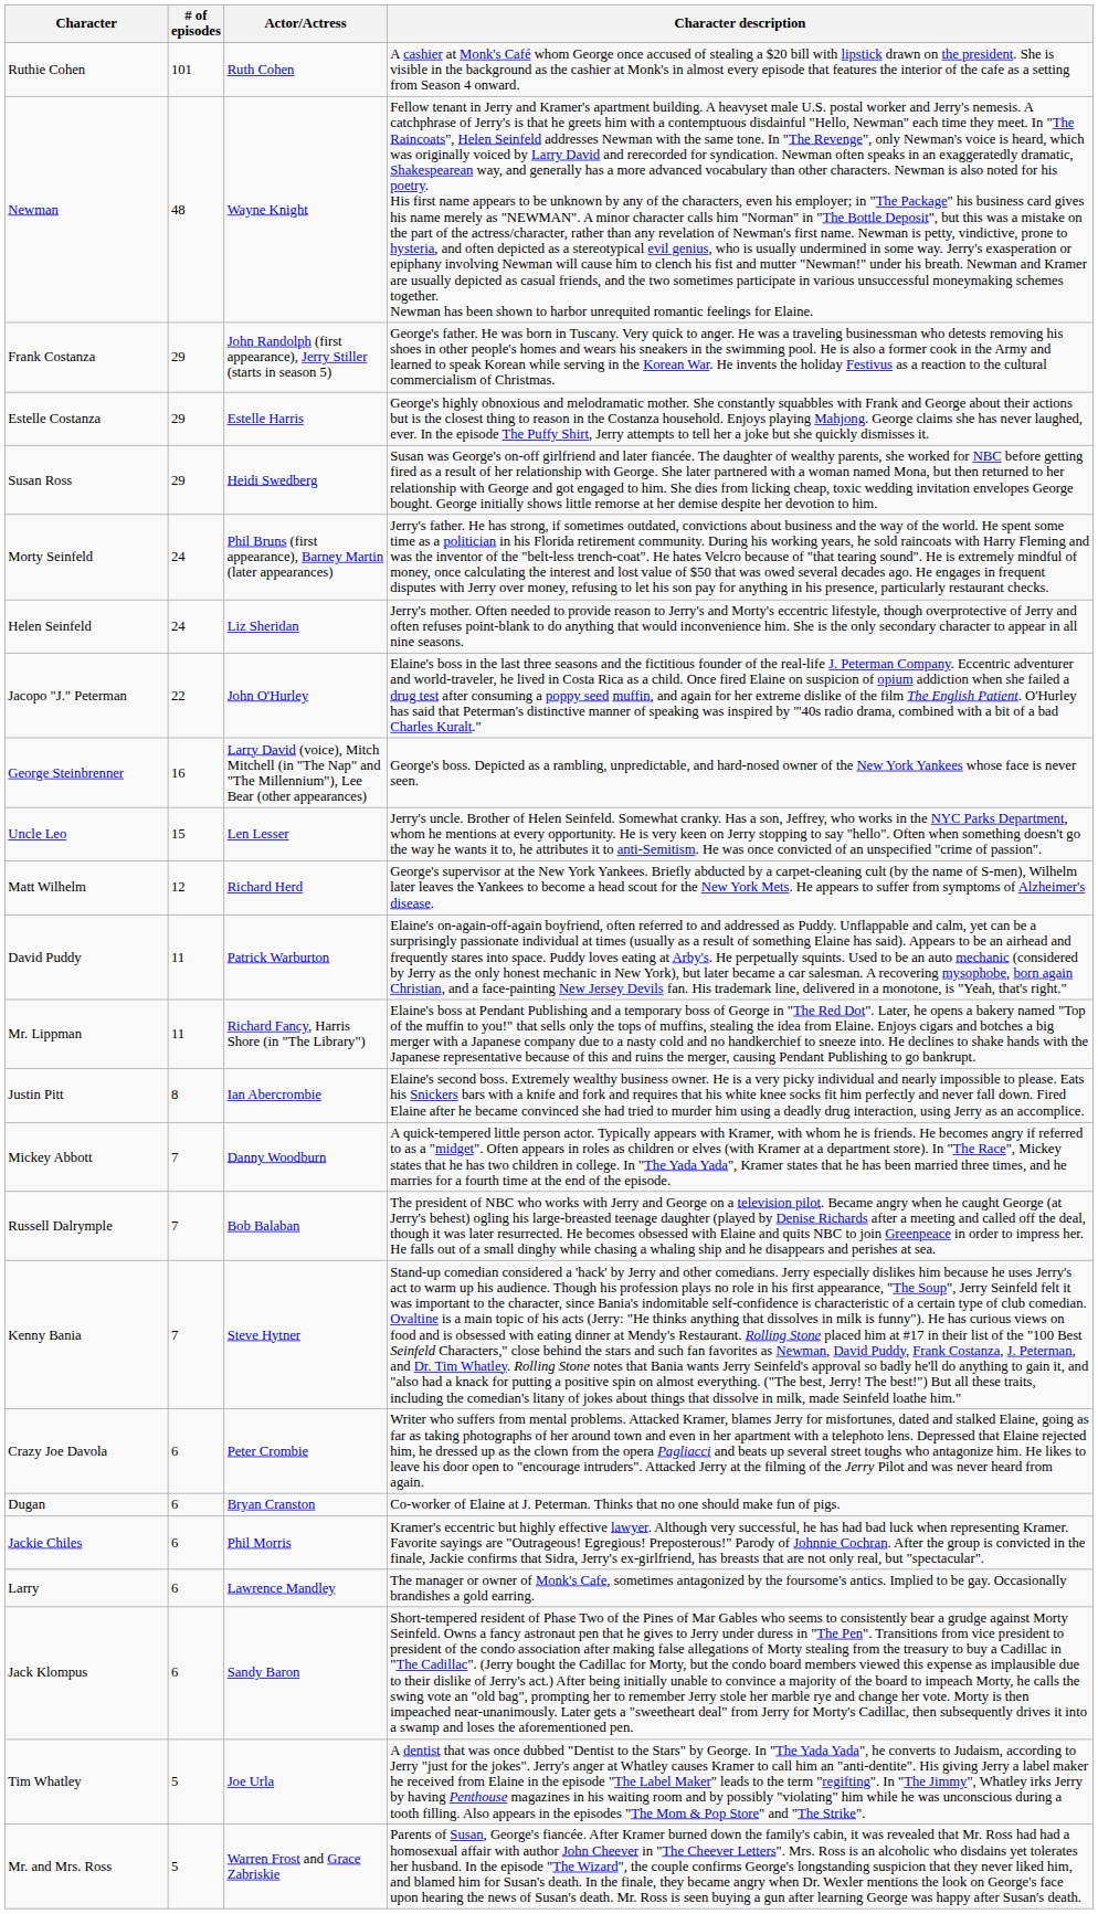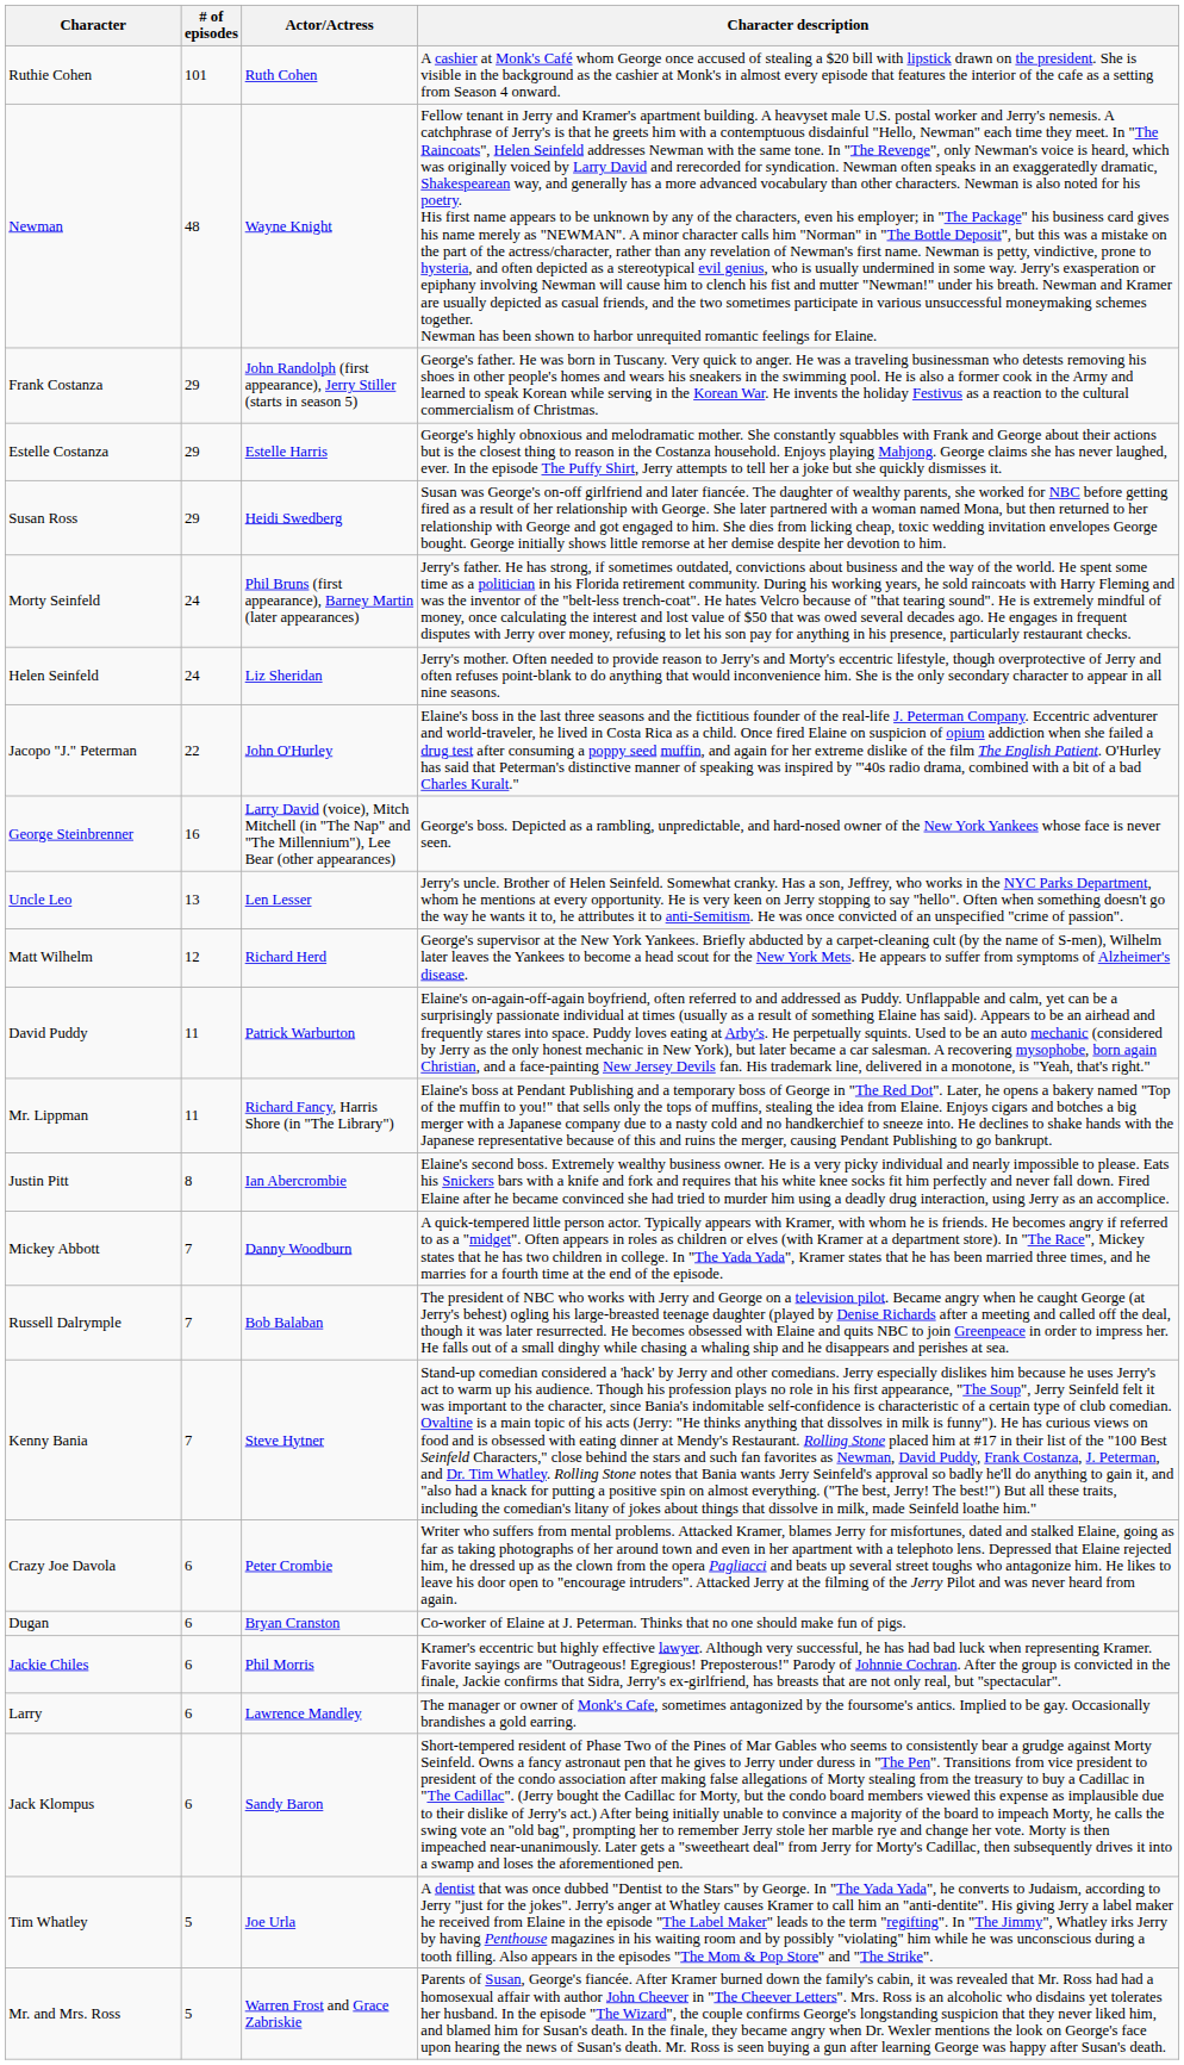 <table class="wikitable sortable">
 <tr id=""style="background:#ddd;">
 <th style="width:15%;">Character</th>
 <th style="width:5%;"># of episodes</th>
 <th style="width:15%;">Actor/Actress</th>
 <th style="width:65%;">Character description</th>
 </tr>
 <tr>
 <td>Ruthie Cohen</td>
 <td>101</td>
 <td><a href='#'>Ruth Cohen</a></td>
 <td>A <a href='#'>cashier</a> at <a href='#'>Monk's Café</a> whom George once accused of stealing a $20 bill with <a href='#'>lipstick</a> drawn on <a href='#'>the president</a>. She is visible in the background as the cashier at Monk's in almost every episode that features the interior of the cafe as a setting from Season 4 onward.</td>
 </tr>
 <tr>
 <td><a href='#'>Newman</a></td>
 <td>48</td>
 <td><a href='#'>Wayne Knight</a></td>
 <td>Fellow tenant in Jerry and Kramer's apartment building. A heavyset male U.S. postal worker and Jerry's nemesis. A catchphrase of Jerry's is that he greets him with a contemptuous disdainful "Hello, Newman" each time they meet. In "<a href='#'>The Raincoats</a>", <a href='#'>Helen Seinfeld</a> addresses Newman with the same tone. In "<a href='#'>The Revenge</a>", only Newman's voice is heard, which was originally voiced by <a href='#'>Larry David</a> and rerecorded for syndication. Newman often speaks in an exaggeratedly dramatic, <a href='#'>Shakespearean</a> way, and generally has a more advanced vocabulary than other characters. Newman is also noted for his <a href='#'>poetry</a>.<br>His first name appears to be unknown by any of the characters, even his employer; in "<a href='#'>The Package</a>" his business card gives his name merely as "NEWMAN". A minor character calls him "Norman" in "<a href='#'>The Bottle Deposit</a>", but this was a mistake on the part of the actress/character, rather than any revelation of Newman's first name. Newman is petty, vindictive, prone to <a href='#'>hysteria</a>, and often depicted as a stereotypical <a href='#'>evil genius</a>, who is usually undermined in some way. Jerry's exasperation or epiphany involving Newman will cause him to clench his fist and mutter "Newman!" under his breath. Newman and Kramer are usually depicted as casual friends, and the two sometimes participate in various unsuccessful moneymaking schemes together.<br>Newman has been shown to harbor unrequited romantic feelings for Elaine.</td>
 </tr>
 <tr id="Frankcostanza">
 <td>Frank Costanza</td>
 <td>29</td>
 <td><a href='#'>John Randolph</a> (first appearance), <a href='#'>Jerry Stiller</a> (starts in season 5)</td>
 <td>George's father. He was born in Tuscany. Very quick to anger. He was a traveling businessman who detests removing his shoes in other people's homes and wears his sneakers in the swimming pool. He is also a former cook in the Army and learned to speak Korean while serving in the <a href='#'>Korean War</a>. He invents the holiday <a href='#'>Festivus</a> as a reaction to the cultural commercialism of Christmas.</td>
 </tr>
 <tr id="Estellecostanza">
 <td>Estelle Costanza</td>
 <td>29</td>
 <td><a href='#'>Estelle Harris</a></td>
 <td>George's highly obnoxious and melodramatic mother. She constantly squabbles with Frank and George about their actions but is the closest thing to reason in the Costanza household. Enjoys playing <a href='#'>Mahjong</a>. George claims she has never laughed, ever. In the episode <a href='#'>The Puffy Shirt</a>, Jerry attempts to tell her a joke but she quickly dismisses it.</td>
 </tr>
 <tr id="Susanross">
 <td>Susan Ross</td>
 <td>29</td>
 <td><a href='#'>Heidi Swedberg</a></td>
 <td>Susan was George's on-off girlfriend and later fiancée. The daughter of wealthy parents, she worked for <a href='#'>NBC</a> before getting fired as a result of her relationship with George. She later partnered with a woman named Mona, but then returned to her relationship with George and got engaged to him. She dies from licking cheap, toxic wedding invitation envelopes George bought. George initially shows little remorse at her demise despite her devotion to him.</td>
 </tr>
 <tr id="Mortyseinfeld">
 <td>Morty Seinfeld</td>
 <td>24</td>
 <td><a href='#'>Phil Bruns</a> (first appearance), <a href='#'>Barney Martin</a> (later appearances)</td>
 <td>Jerry's father. He has strong, if sometimes outdated, convictions about business and the way of the world. He spent some time as a <a href='#'>politician</a> in his Florida retirement community. During his working years, he sold raincoats with Harry Fleming and was the inventor of the "belt-less trench-coat". He hates Velcro because of "that tearing sound". He is extremely mindful of money, once calculating the interest and lost value of $50 that was owed several decades ago. He engages in frequent disputes with Jerry over money, refusing to let his son pay for anything in his presence, particularly restaurant checks.</td>
 </tr>
 <tr id="Helenseinfeld">
 <td>Helen Seinfeld</td>
 <td>24</td>
 <td><a href='#'>Liz Sheridan</a></td>
 <td>Jerry's mother. Often needed to provide reason to Jerry's and Morty's eccentric lifestyle, though overprotective of Jerry and often refuses point-blank to do anything that would inconvenience him.  She is the only secondary character to appear in all nine seasons.</td>
 </tr>
 <tr id="Jacopopeterman">
 <td>Jacopo "J." Peterman</td>
 <td>22</td>
 <td><a href='#'>John O'Hurley</a></td>
 <td>Elaine's boss in the last three seasons and the fictitious founder of the real-life <a href='#'>J. Peterman Company</a>. Eccentric adventurer and world-traveler, he lived in Costa Rica as a child. Once fired Elaine on suspicion of <a href='#'>opium</a> addiction when she failed a <a href='#'>drug test</a> after consuming a <a href='#'>poppy seed</a> <a href='#'>muffin</a>, and again for her extreme dislike of the film <em><a href='#'>The English Patient</a></em>. O'Hurley has said that Peterman's distinctive manner of speaking was inspired by "'40s radio drama, combined with a bit of a bad <a href='#'>Charles Kuralt</a>."</td>
 </tr>
 <tr id="steinbrenner">
 <td><a href='#'>George Steinbrenner</a></td>
 <td>16</td>
 <td><a href='#'>Larry David</a> (voice), Mitch Mitchell (in "The Nap" and "The Millennium"), Lee Bear (other appearances)</td>
 <td>George's boss. Depicted as a rambling, unpredictable, and hard-nosed owner of the <a href='#'>New York Yankees</a> whose face is never seen.</td>
 </tr>
 <tr id="Uncleleo">
 <td><a href='#'>Uncle Leo</a></td>
-<td>15</td>
+<td>13</td>
 <td><a href='#'>Len Lesser</a></td>
 <td>Jerry's uncle. Brother of Helen Seinfeld. Somewhat cranky. Has a son, Jeffrey, who works in the <a href='#'>NYC Parks Department</a>, whom he mentions at every opportunity. He is very keen on Jerry stopping to say "hello". Often when something doesn't go the way he wants it to, he attributes it to <a href='#'>anti-Semitism</a>. He was once convicted of an unspecified "crime of passion".</td>
 </tr>
 <tr id="mattwilhelm">
 <td>Matt Wilhelm</td>
 <td>12</td>
 <td><a href='#'>Richard Herd</a></td>
 <td>George's supervisor at the New York Yankees. Briefly abducted by a carpet-cleaning cult (by the name of S-men), Wilhelm later leaves the Yankees to become a head scout for the <a href='#'>New York Mets</a>. He appears to suffer from symptoms of <a href='#'>Alzheimer's disease</a>.</td>
 </tr>
 <tr id="Davidpuddy">
 <td>David Puddy</td>
 <td>11</td>
 <td><a href='#'>Patrick Warburton</a></td>
 <td>Elaine's on-again-off-again boyfriend, often referred to and addressed as Puddy. Unflappable and calm, yet can be a surprisingly passionate individual at times (usually as a result of something Elaine has said). Appears to be an airhead and frequently stares into space. Puddy loves eating at <a href='#'>Arby's</a>. He perpetually squints. Used to be an auto <a href='#'>mechanic</a> (considered by Jerry as the only honest mechanic in New York), but later became a car salesman. A recovering <a href='#'>mysophobe</a>, <a href='#'>born again Christian</a>, and a face-painting <a href='#'>New Jersey Devils</a> fan. His trademark line, delivered in a monotone, is "Yeah, that's right."</td>
 </tr>
 <tr id="Mr. Lippman">
 <td id="mrlippmann">Mr. Lippman</td>
 <td id="mrlippman">11</td>
 <td id="Mr. Lippmann"><a href='#'>Richard Fancy</a>, Harris Shore (in "The Library")</td>
 <td>Elaine's boss at Pendant Publishing and a temporary boss of George in "<a href='#'>The Red Dot</a>". Later, he opens a bakery named "Top of the muffin to you!" that sells only the tops of muffins, stealing the idea from Elaine. Enjoys cigars and botches a big merger with a Japanese company due to a nasty cold and no handkerchief to sneeze into. He declines to shake hands with the Japanese representative because of this and ruins the merger, causing Pendant Publishing to go bankrupt.</td>
 </tr>
 <tr id="Justinpitt">
 <td>Justin Pitt</td>
 <td>8</td>
 <td><a href='#'>Ian Abercrombie</a></td>
 <td>Elaine's second boss. Extremely wealthy business owner. He is a very picky individual and nearly impossible to please. Eats his <a href='#'>Snickers</a> bars with a knife and fork and requires that his white knee socks fit him perfectly and never fall down. Fired Elaine after he became convinced she had tried to murder him using a deadly drug interaction, using Jerry as an accomplice.</td>
 </tr>
 <tr id="mickeyabbott">
 <td>Mickey Abbott</td>
 <td>7</td>
 <td><a href='#'>Danny Woodburn</a></td>
 <td>A quick-tempered little person actor. Typically appears with Kramer, with whom he is friends. He becomes angry if referred to as a "<a href='#'>midget</a>". Often appears in roles as children or elves (with Kramer at a department store). In "<a href='#'>The Race</a>", Mickey states that he has two children in college. In "<a href='#'>The Yada Yada</a>", Kramer states that he has been married three times, and he marries for a fourth time at the end of the episode.</td>
 </tr>
 <tr id="Russelldalrymple">
 <td>Russell Dalrymple</td>
 <td>7</td>
 <td><a href='#'>Bob Balaban</a></td>
 <td>The president of NBC who works with Jerry and George on a <a href='#'>television pilot</a>. Became angry when he caught George (at Jerry's behest) ogling his large-breasted teenage daughter (played by <a href='#'>Denise Richards</a> after a meeting and called off the deal, though it was later resurrected. He becomes obsessed with Elaine and quits NBC to join <a href='#'>Greenpeace</a> in order to impress her. He falls out of a small dinghy while chasing a whaling ship and he disappears and perishes at sea.</td>
 </tr>
 <tr id="Kennybania">
 <td>Kenny Bania</td>
 <td>7</td>
 <td><a href='#'>Steve Hytner</a></td>
 <td>Stand-up comedian considered a 'hack' by Jerry and other comedians. Jerry especially dislikes him because he uses Jerry's act to warm up his audience. Though his profession plays no role in his first appearance, "<a href='#'>The Soup</a>", Jerry Seinfeld felt it was important to the character, since Bania's indomitable self-confidence is characteristic of a certain type of club comedian. <a href='#'>Ovaltine</a> is a main topic of his acts (Jerry: "He thinks anything that dissolves in milk is funny"). He has curious views on food and is obsessed with eating dinner at Mendy's Restaurant. <em><a href='#'>Rolling Stone</a></em> placed him at #17 in their list of the "100 Best <em>Seinfeld</em> Characters," close behind the stars and such fan favorites as <a href='#'>Newman</a>, <a href='#'>David Puddy</a>, <a href='#'>Frank Costanza</a>, <a href='#'>J. Peterman</a>, and <a href='#'>Dr. Tim Whatley</a>. <em>Rolling Stone</em> notes that Bania wants Jerry Seinfeld's approval so badly he'll do anything to gain it, and "also had a knack for putting a positive spin on almost everything. ("The best, Jerry! The best!") But all these traits, including the comedian's litany of jokes about things that dissolve in milk, made Seinfeld loathe him."</td>
 </tr>
 <tr id="Joedavola">
 <td>Crazy Joe Davola</td>
 <td>6</td>
 <td><a href='#'>Peter Crombie</a></td>
 <td>Writer who suffers from mental problems. Attacked Kramer, blames Jerry for misfortunes, dated and stalked Elaine, going as far as taking photographs of her around town and even in her apartment with a telephoto lens. Depressed that Elaine rejected him, he dressed up as the clown from the opera <em><a href='#'>Pagliacci</a></em> and beats up several street toughs who antagonize him. He likes to leave his door open to "encourage intruders". Attacked Jerry at the filming of the <em>Jerry</em> Pilot and was never heard from again.</td>
 </tr>
 <tr id="">
 <td>Dugan</td>
 <td>6</td>
 <td><a href='#'>Bryan Cranston</a></td>
 <td>Co-worker of Elaine at J. Peterman. Thinks that no one should make fun of pigs.</td>
 </tr>
 <tr id="v">
 <td><a href='#'>Jackie Chiles</a></td>
 <td>6</td>
 <td><a href='#'>Phil Morris</a></td>
 <td>Kramer's eccentric but highly effective <a href='#'>lawyer</a>. Although very successful, he has had bad luck when representing Kramer. Favorite sayings are "Outrageous! Egregious! Preposterous!" Parody of <a href='#'>Johnnie Cochran</a>. After the group is convicted in the finale, Jackie confirms that Sidra, Jerry's ex-girlfriend, has breasts that are not only real, but "spectacular".</td>
 </tr>
 <tr>
 <td>Larry</td>
 <td>6</td>
 <td><a href='#'>Lawrence Mandley</a></td>
 <td>The manager or owner of <a href='#'>Monk's Cafe</a>, sometimes antagonized by the foursome's antics. Implied to be gay. Occasionally brandishes a gold earring.</td>
 </tr>
 <tr id="Jackklompus">
 <td>Jack Klompus</td>
 <td>6</td>
 <td><a href='#'>Sandy Baron</a></td>
 <td>Short-tempered resident of Phase Two of the Pines of Mar Gables who seems to consistently bear a grudge against Morty Seinfeld. Owns a fancy astronaut pen that he gives to Jerry under duress in "<a href='#'>The Pen</a>". Transitions from vice president to president of the condo association after making false allegations of Morty stealing from the treasury to buy a Cadillac in "<a href='#'>The Cadillac</a>". (Jerry bought the Cadillac for Morty, but the condo board members viewed this expense as implausible due to their dislike of Jerry's act.) After being initially unable to convince a majority of the board to impeach Morty, he calls the swing vote an "old bag", prompting her to remember Jerry stole her marble rye and change her vote. Morty is then impeached near-unanimously. Later gets a "sweetheart deal" from Jerry for Morty's Cadillac, then subsequently drives it into a swamp and loses the aforementioned pen.</td>
 </tr>
 <tr id="whatley">
 <td>Tim Whatley</td>
 <td>5</td>
 <td><a href='#'>Joe Urla</a></td>
 <td>A <a href='#'>dentist</a> that was once dubbed "Dentist to the Stars" by George. In "<a href='#'>The Yada Yada</a>", he converts to Judaism, according to Jerry "just for the jokes". Jerry's anger at Whatley causes Kramer to call him an "anti-dentite". His giving Jerry a label maker he received from Elaine in the episode "<a href='#'>The Label Maker</a>" leads to the term "<a href='#'>regifting</a>". In "<a href='#'>The Jimmy</a>", Whatley irks Jerry by having <em><a href='#'>Penthouse</a></em> magazines in his waiting room and by possibly "violating" him while he was unconscious during a tooth filling. Also appears in the episodes "<a href='#'>The Mom & Pop Store</a>" and "<a href='#'>The Strike</a>".</td>
 </tr>
 <tr id="rosses">
 <td>Mr. and Mrs. Ross</td>
 <td>5</td>
 <td><a href='#'>Warren Frost</a> and <a href='#'>Grace Zabriskie</a></td>
 <td>Parents of <a href='#'>Susan</a>, George's fiancée. After Kramer burned down the family's cabin, it was revealed that Mr. Ross had had a homosexual affair with author <a href='#'>John Cheever</a> in "<a href='#'>The Cheever Letters</a>". Mrs. Ross is an alcoholic who disdains yet tolerates her husband. In the episode "<a href='#'>The Wizard</a>", the couple confirms George's longstanding suspicion that they never liked him, and blamed him for Susan's death. In the finale, they became angry when Dr. Wexler mentions the look on George's face upon hearing the news of Susan's death. Mr. Ross is seen buying a gun after learning George was happy after Susan's death.</td>
 </tr>
 </table>
